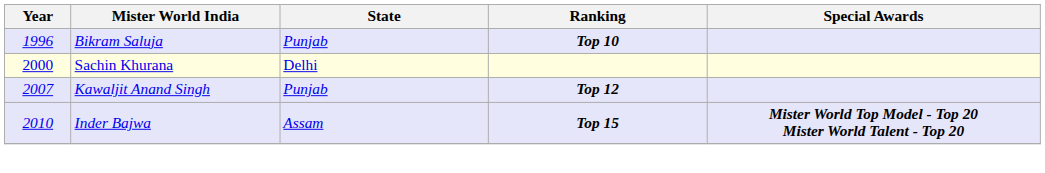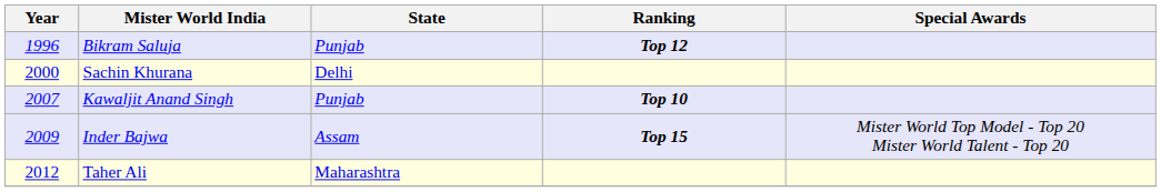 <table class="wikitable">
 <tr>
 <th width=62>Year</th>
 <th width=210>Mister World India</th>
 <th width=210>State</th>
 <th width=220>Ranking</th>
 <th width=340>Special Awards</th>
 </tr>
 <tr>
 <td style="background:lavender;text-align:center;"><em><a href='#'>1996</a></em></td>
 <td style="background:lavender;"><em><a href='#'>Bikram Saluja</a></em></td>
 <td style="background:lavender;"><em><a href='#'>Punjab</a></em></td>
-<td style="background:lavender; text-align:center;"><strong><em>Top 10</em></strong></td>
+<td style="background:lavender; text-align:center;"><strong><em>Top 12</em></strong></td>
 <td style="background:lavender; text-align:center;"></td>
 </tr>
 <tr>
 <td style="background:lightyellow;text-align:center;"><a href='#'>2000</a></td>
 <td style="background:lightyellow;"><a href='#'>Sachin Khurana</a></td>
 <td style="background:lightyellow;"><a href='#'>Delhi</a></td>
 <td style="background:lightyellow;"></td>
 <td style="background:lightyellow;"></td>
 </tr>
 <tr>
 <td style="background:lavender;text-align:center;"><em><a href='#'>2007</a></em></td>
 <td style="background:lavender;"><em><a href='#'>Kawaljit Anand Singh</a></em></td>
 <td style="background:lavender;"><em><a href='#'>Punjab</a></em></td>
-<td style="background:lavender; text-align:center;"><strong><em>Top 12</em></strong></td>
+<td style="background:lavender; text-align:center;"><strong><em>Top 10</em></strong></td>
 <td style="background:lavender; text-align:center;"></td>
 </tr>
 <tr>
-<td style="background:lavender;text-align:center;"><em><a href='#'>2010</a></em></td>
+<td style="background:lavender;text-align:center;"><em><a href='#'>2009</a></em></td>
 <td style="background:lavender;"><em><a href='#'>Inder Bajwa</a></em></td>
 <td style="background:lavender;"><em><a href='#'>Assam</a></em></td>
 <td style="background:lavender; text-align:center;"><strong><em>Top 15</em></strong></td>
-<td style="background:lavender; text-align:center;"><strong><em>Mister World Top Model - Top 20</em><br><em>Mister World Talent - Top 20</em></strong></td>
+<td style="background:lavender; text-align:center;"><em>Mister World Top Model - Top 20</em><br><em>Mister World Talent - Top 20</em></td>
+</tr>
+<tr>
+<td style="background:lightyellow; text-align:center;"><a href='#'>2012</a></td>
+<td style="background:lightyellow;"><a href='#'>Taher Ali</a></td>
+<td style="background:lightyellow;"><a href='#'>Maharashtra</a></td>
+<td style="background:lightyellow;"></td>
+<td style="background:lightyellow;"></td>
 </tr>
 <tr>
 </tr>
 </table>
